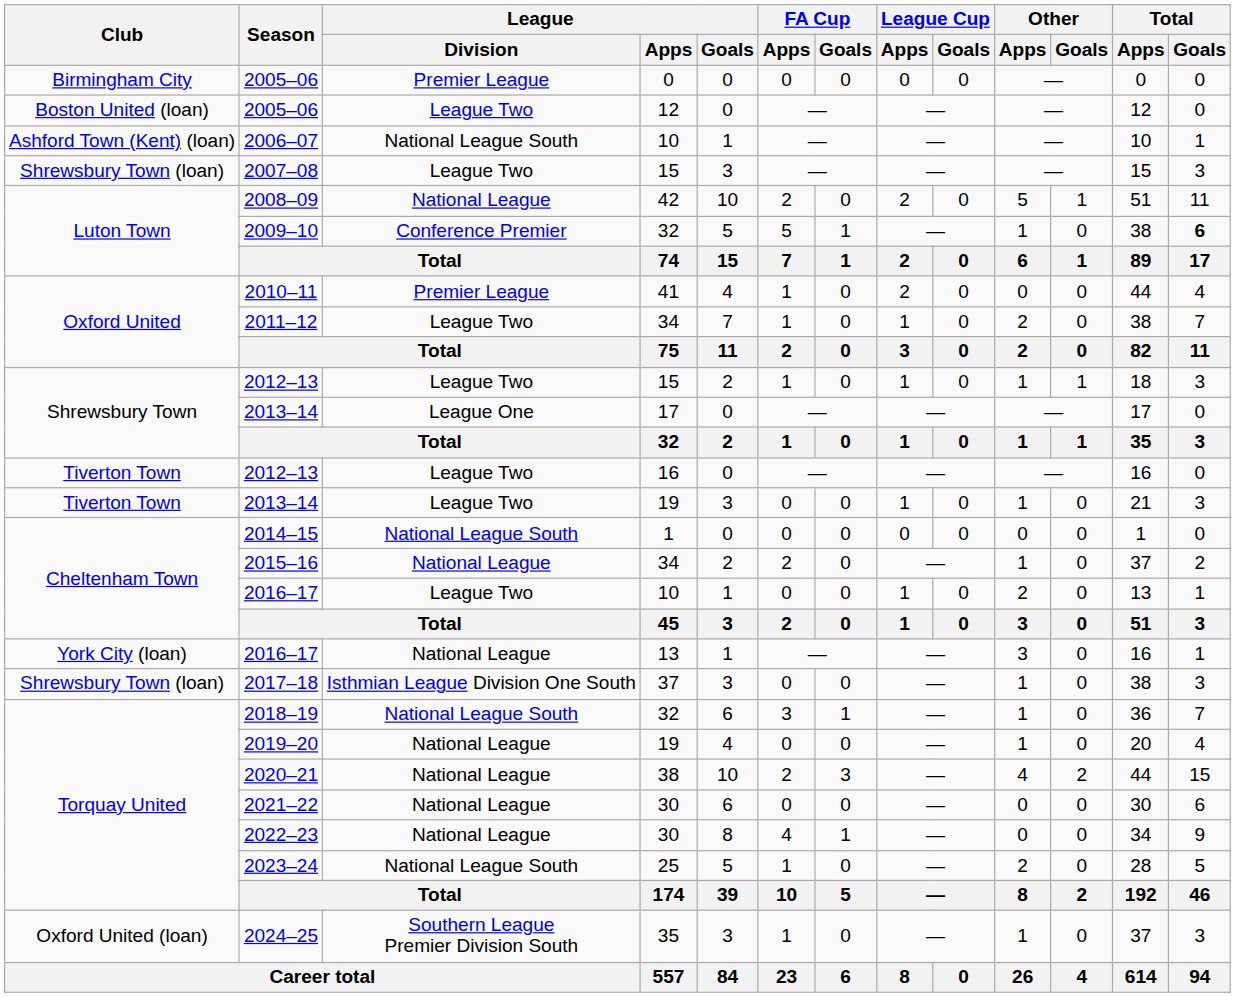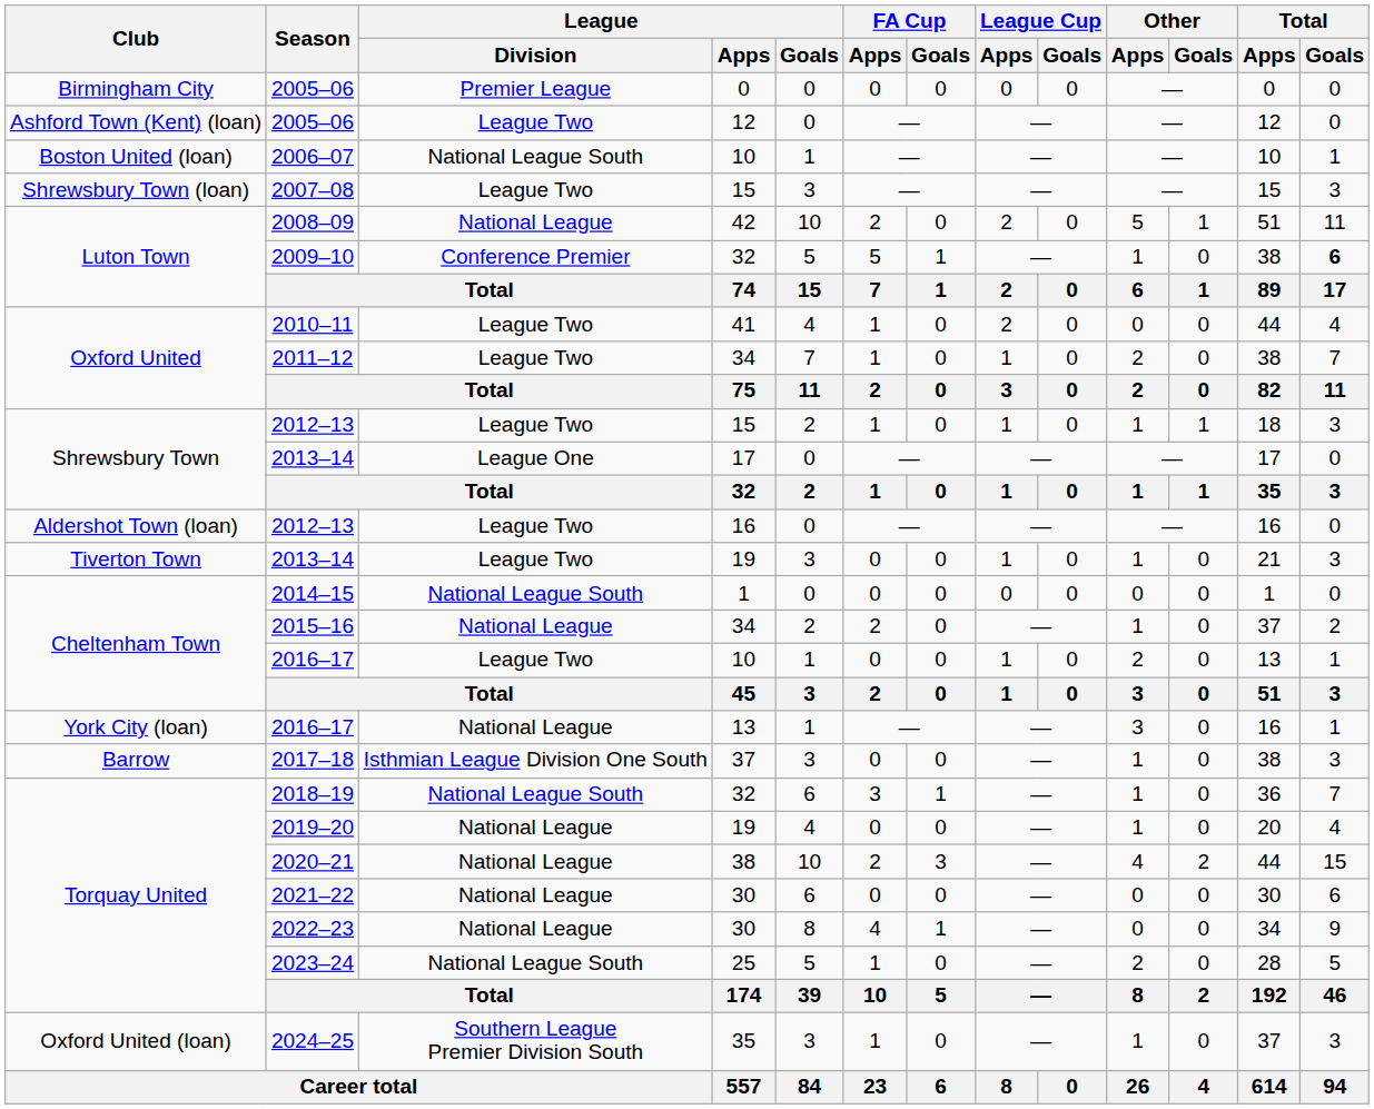 <table class=wikitable style="text-align: center">
 <tr>
 <th rowspan=2>Club</th>
 <th rowspan=2>Season</th>
 <th colspan=3>League</th>
 <th colspan=2><a href='#'>FA Cup</a></th>
 <th colspan=2><a href='#'>League Cup</a></th>
 <th colspan=2>Other</th>
 <th colspan=2>Total</th>
 </tr>
 <tr>
 <th>Division</th>
 <th>Apps</th>
 <th>Goals</th>
 <th>Apps</th>
 <th>Goals</th>
 <th>Apps</th>
 <th>Goals</th>
 <th>Apps</th>
 <th>Goals</th>
 <th>Apps</th>
 <th>Goals</th>
 </tr>
 <tr>
 <td><a href='#'>Birmingham City</a></td>
 <td><a href='#'>2005–06</a></td>
 <td><a href='#'>Premier League</a></td>
 <td>0</td>
 <td>0</td>
 <td>0</td>
 <td>0</td>
 <td>0</td>
 <td>0</td>
 <td colspan=2>—</td>
 <td>0</td>
 <td>0</td>
 </tr>
 <tr>
-<td><a href='#'>Boston United</a> (loan)</td>
+<td><a href='#'>Ashford Town (Kent)</a> (loan)</td>
 <td><a href='#'>2005–06</a></td>
 <td><a href='#'>League Two</a></td>
 <td>12</td>
 <td>0</td>
 <td colspan=2>—</td>
 <td colspan=2>—</td>
 <td colspan=2>—</td>
 <td>12</td>
 <td>0</td>
 </tr>
 <tr>
-<td><a href='#'>Ashford Town (Kent)</a> (loan)</td>
+<td><a href='#'>Boston United</a> (loan)</td>
 <td><a href='#'>2006–07</a></td>
 <td>National League South</td>
 <td>10</td>
 <td>1</td>
 <td colspan=2>—</td>
 <td colspan=2>—</td>
 <td colspan=2>—</td>
 <td>10</td>
 <td>1</td>
 </tr>
 <tr>
 <td><a href='#'>Shrewsbury Town</a> (loan)</td>
 <td><a href='#'>2007–08</a></td>
 <td>League Two</td>
 <td>15</td>
 <td>3</td>
 <td colspan=2>—</td>
 <td colspan=2>—</td>
 <td colspan=2>—</td>
 <td>15</td>
 <td>3</td>
 </tr>
 <tr>
 <td rowspan=3><a href='#'>Luton Town</a></td>
 <td><a href='#'>2008–09</a></td>
 <td><a href='#'>National League</a></td>
 <td>42</td>
 <td>10</td>
 <td>2</td>
 <td>0</td>
 <td>2</td>
 <td>0</td>
 <td>5</td>
 <td>1</td>
 <td>51</td>
 <td>11</td>
 </tr>
 <tr>
 <td><a href='#'>2009–10</a></td>
 <td><a href='#'>Conference Premier</a></td>
 <td>32</td>
 <td>5</td>
 <td>5</td>
 <td>1</td>
 <td colspan=2>—</td>
 <td>1</td>
 <td>0</td>
 <td>38</td>
 <td><strong>6</strong></td>
 </tr>
 <tr>
 <th colspan=2>Total</th>
 <th>74</th>
 <th>15</th>
 <th>7</th>
 <th>1</th>
 <th>2</th>
 <th>0</th>
 <th>6</th>
 <th>1</th>
 <th>89</th>
 <th>17</th>
 </tr>
 <tr>
 <td rowspan=3><a href='#'>Oxford United</a></td>
 <td><a href='#'>2010–11</a></td>
-<td><a href='#'>Premier League</a></td>
+<td>League Two</td>
 <td>41</td>
 <td>4</td>
 <td>1</td>
 <td>0</td>
 <td>2</td>
 <td>0</td>
 <td>0</td>
 <td>0</td>
 <td>44</td>
 <td>4</td>
 </tr>
 <tr>
 <td><a href='#'>2011–12</a></td>
 <td>League Two</td>
 <td>34</td>
 <td>7</td>
 <td>1</td>
 <td>0</td>
 <td>1</td>
 <td>0</td>
 <td>2</td>
 <td>0</td>
 <td>38</td>
 <td>7</td>
 </tr>
 <tr>
 <th colspan=2>Total</th>
 <th>75</th>
 <th>11</th>
 <th>2</th>
 <th>0</th>
 <th>3</th>
 <th>0</th>
 <th>2</th>
 <th>0</th>
 <th>82</th>
 <th>11</th>
 </tr>
 <tr>
 <td rowspan=3>Shrewsbury Town</td>
 <td><a href='#'>2012–13</a></td>
 <td>League Two</td>
 <td>15</td>
 <td>2</td>
 <td>1</td>
 <td>0</td>
 <td>1</td>
 <td>0</td>
 <td>1</td>
 <td>1</td>
 <td>18</td>
 <td>3</td>
 </tr>
 <tr>
 <td><a href='#'>2013–14</a></td>
 <td>League One</td>
 <td>17</td>
 <td>0</td>
 <td colspan=2>—</td>
 <td colspan=2>—</td>
 <td colspan=2>—</td>
 <td>17</td>
 <td>0</td>
 </tr>
 <tr>
 <th colspan=2>Total</th>
 <th>32</th>
 <th>2</th>
 <th>1</th>
 <th>0</th>
 <th>1</th>
 <th>0</th>
 <th>1</th>
 <th>1</th>
 <th>35</th>
 <th>3</th>
 </tr>
 <tr>
-<td><a href='#'>Tiverton Town</a></td>
+<td><a href='#'>Aldershot Town</a> (loan)</td>
 <td><a href='#'>2012–13</a></td>
 <td>League Two</td>
 <td>16</td>
 <td>0</td>
 <td colspan=2>—</td>
 <td colspan=2>—</td>
 <td colspan=2>—</td>
 <td>16</td>
 <td>0</td>
 </tr>
 <tr>
 <td><a href='#'>Tiverton Town</a></td>
 <td><a href='#'>2013–14</a></td>
 <td>League Two</td>
 <td>19</td>
 <td>3</td>
 <td>0</td>
 <td>0</td>
 <td>1</td>
 <td>0</td>
 <td>1</td>
 <td>0</td>
 <td>21</td>
 <td>3</td>
 </tr>
 <tr>
 <td rowspan=4><a href='#'>Cheltenham Town</a></td>
 <td><a href='#'>2014–15</a></td>
 <td><a href='#'>National League South</a></td>
 <td>1</td>
 <td>0</td>
 <td>0</td>
 <td>0</td>
 <td>0</td>
 <td>0</td>
 <td>0</td>
 <td>0</td>
 <td>1</td>
 <td>0</td>
 </tr>
 <tr>
 <td><a href='#'>2015–16</a></td>
 <td><a href='#'>National League</a></td>
 <td>34</td>
 <td>2</td>
 <td>2</td>
 <td>0</td>
 <td colspan=2>—</td>
 <td>1</td>
 <td>0</td>
 <td>37</td>
 <td>2</td>
 </tr>
 <tr>
 <td><a href='#'>2016–17</a></td>
 <td>League Two</td>
 <td>10</td>
 <td>1</td>
 <td>0</td>
 <td>0</td>
 <td>1</td>
 <td>0</td>
 <td>2</td>
 <td>0</td>
 <td>13</td>
 <td>1</td>
 </tr>
 <tr>
 <th colspan=2>Total</th>
 <th>45</th>
 <th>3</th>
 <th>2</th>
 <th>0</th>
 <th>1</th>
 <th>0</th>
 <th>3</th>
 <th>0</th>
 <th>51</th>
 <th>3</th>
 </tr>
 <tr>
 <td><a href='#'>York City</a> (loan)</td>
 <td><a href='#'>2016–17</a></td>
 <td>National League</td>
 <td>13</td>
 <td>1</td>
 <td colspan=2>—</td>
 <td colspan=2>—</td>
 <td>3</td>
 <td>0</td>
 <td>16</td>
 <td>1</td>
 </tr>
 <tr>
-<td><a href='#'>Shrewsbury Town</a> (loan)</td>
+<td><a href='#'>Barrow</a></td>
 <td><a href='#'>2017–18</a></td>
 <td><a href='#'>Isthmian League</a> Division One South</td>
 <td>37</td>
 <td>3</td>
 <td>0</td>
 <td>0</td>
 <td colspan=2>—</td>
 <td>1</td>
 <td>0</td>
 <td>38</td>
 <td>3</td>
 </tr>
 <tr>
 <td rowspan=7><a href='#'>Torquay United</a></td>
 <td><a href='#'>2018–19</a></td>
 <td><a href='#'>National League South</a></td>
 <td>32</td>
 <td>6</td>
 <td>3</td>
 <td>1</td>
 <td colspan=2>—</td>
 <td>1</td>
 <td>0</td>
 <td>36</td>
 <td>7</td>
 </tr>
 <tr>
 <td><a href='#'>2019–20</a></td>
 <td>National League</td>
 <td>19</td>
 <td>4</td>
 <td>0</td>
 <td>0</td>
 <td colspan=2>—</td>
 <td>1</td>
 <td>0</td>
 <td>20</td>
 <td>4</td>
 </tr>
 <tr>
 <td><a href='#'>2020–21</a></td>
 <td>National League</td>
 <td>38</td>
 <td>10</td>
 <td>2</td>
 <td>3</td>
 <td colspan=2>—</td>
 <td>4</td>
 <td>2</td>
 <td>44</td>
 <td>15</td>
 </tr>
 <tr>
 <td><a href='#'>2021–22</a></td>
 <td>National League</td>
 <td>30</td>
 <td>6</td>
 <td>0</td>
 <td>0</td>
 <td colspan=2>—</td>
 <td>0</td>
 <td>0</td>
 <td>30</td>
 <td>6</td>
 </tr>
 <tr>
 <td><a href='#'>2022–23</a></td>
 <td>National League</td>
 <td>30</td>
 <td>8</td>
 <td>4</td>
 <td>1</td>
 <td colspan=2>—</td>
 <td>0</td>
 <td>0</td>
 <td>34</td>
 <td>9</td>
 </tr>
 <tr>
 <td><a href='#'>2023–24</a></td>
 <td>National League South</td>
 <td>25</td>
 <td>5</td>
 <td>1</td>
 <td>0</td>
 <td colspan=2>—</td>
 <td>2</td>
 <td>0</td>
 <td>28</td>
 <td>5</td>
 </tr>
 <tr>
 <th colspan=2>Total</th>
 <th>174</th>
 <th>39</th>
 <th>10</th>
 <th>5</th>
 <th colspan=2>—</th>
 <th>8</th>
 <th>2</th>
 <th>192</th>
 <th>46</th>
 </tr>
 <tr>
 <td>Oxford United (loan)</td>
 <td><a href='#'>2024–25</a></td>
 <td><a href='#'>Southern League</a><br>Premier Division South</td>
 <td>35</td>
 <td>3</td>
 <td>1</td>
 <td>0</td>
 <td colspan=2>—</td>
 <td>1</td>
 <td>0</td>
 <td>37</td>
 <td>3</td>
 </tr>
 <tr>
 <th colspan=3>Career total</th>
 <th>557</th>
 <th>84</th>
 <th>23</th>
 <th>6</th>
 <th>8</th>
 <th>0</th>
 <th>26</th>
 <th>4</th>
 <th>614</th>
 <th>94</th>
 </tr>
 </table>
